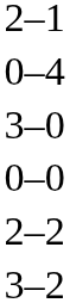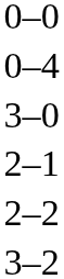 <table cellspacing=1 width=70%>
 <tr>
 <th width=25%></th>
 <th width=30%></th>
 <th width=15%></th>
 <th width=30%></th>
 </tr>
 <tr>
 <td></td>
 <td align=right></td>
-<td align=center>2–1</td>
+<td align=center>0–0</td>
 <td></td>
 </tr>
 <tr>
 <td></td>
 <td align=right></td>
 <td align=center>0–4</td>
 <td></td>
 </tr>
 <tr>
 <td></td>
 <td align=right></td>
 <td align=center>3–0</td>
 <td></td>
 </tr>
 <tr>
 <td></td>
 <td align=right></td>
-<td align=center>0–0</td>
+<td align=center>2–1</td>
 <td></td>
 </tr>
 <tr>
 <td></td>
 <td align=right></td>
 <td align=center>2–2</td>
 <td></td>
 </tr>
 <tr>
 <td></td>
 <td align=right></td>
 <td align=center>3–2</td>
 <td></td>
 </tr>
 </table>
